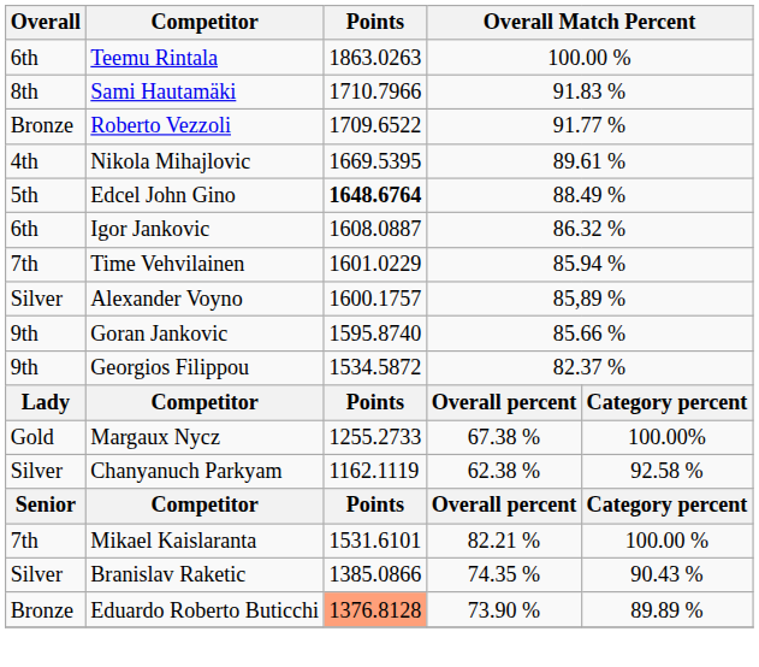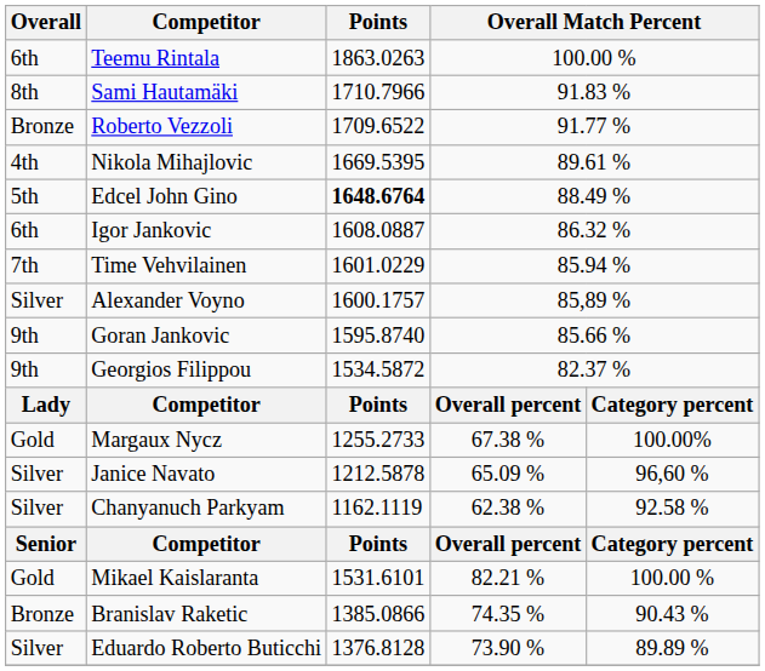 <table class="wikitable" style="text-align: left;">
 <tr>
 <th>Overall</th>
 <th>Competitor</th>
 <th>Points</th>
 <th colspan="2">Overall Match Percent</th>
 </tr>
 <tr>
 <td>6th</td>
 <td> <a href='#'>Teemu Rintala</a></td>
 <td>1863.0263</td>
 <td colspan="2" style="text-align: center;">100.00 %</td>
 </tr>
 <tr>
 <td>8th</td>
 <td> <a href='#'>Sami Hautamäki</a></td>
 <td>1710.7966</td>
 <td colspan="2" style="text-align: center;">91.83 %</td>
 </tr>
 <tr>
 <td> Bronze</td>
 <td> <a href='#'>Roberto Vezzoli</a></td>
 <td>1709.6522</td>
 <td colspan="2" style="text-align: center;">91.77 %</td>
 </tr>
 <tr>
 <td>4th</td>
 <td> Nikola Mihajlovic</td>
 <td>1669.5395</td>
 <td colspan="2" style="text-align: center;">89.61 %</td>
 </tr>
 <tr>
 <td>5th</td>
 <td> Edcel John Gino</td>
 <td><strong>1648.6764</strong></td>
 <td colspan="2" style="text-align: center;">88.49 %</td>
 </tr>
 <tr>
 <td>6th</td>
 <td> Igor Jankovic</td>
 <td>1608.0887</td>
 <td colspan="2" style="text-align: center;">86.32 %</td>
 </tr>
 <tr>
 <td>7th</td>
 <td> Time Vehvilainen</td>
 <td>1601.0229</td>
 <td colspan="2" style="text-align: center;">85.94 %</td>
 </tr>
 <tr>
 <td> Silver</td>
 <td> Alexander Voyno</td>
 <td>1600.1757</td>
 <td colspan="2" style="text-align: center;">85,89 %</td>
 </tr>
 <tr>
 <td>9th</td>
 <td> Goran Jankovic</td>
 <td>1595.8740</td>
 <td colspan="2" style="text-align: center;">85.66 %</td>
 </tr>
 <tr>
 <td>9th</td>
 <td> Georgios Filippou</td>
 <td>1534.5872</td>
 <td colspan="2" style="text-align: center;">82.37 %</td>
 </tr>
 <tr>
 <th>Lady</th>
 <th>Competitor</th>
 <th>Points</th>
 <th>Overall percent</th>
 <th>Category percent</th>
 </tr>
 <tr>
 <td> Gold</td>
 <td> Margaux Nycz</td>
 <td>1255.2733</td>
 <td style="text-align: center;">67.38 %</td>
 <td style="text-align: center;">100.00%</td>
 </tr>
 <tr>
 <td> Silver</td>
+<td> Janice Navato</td>
+<td>1212.5878</td>
+<td style="text-align: center;">65.09 %</td>
+<td style="text-align: center;">96,60 %</td>
+</tr>
+<tr>
+<td> Silver</td>
 <td> Chanyanuch Parkyam</td>
 <td>1162.1119</td>
 <td style="text-align: center;">62.38 %</td>
 <td style="text-align: center;">92.58 %</td>
 </tr>
 <tr>
 <th>Senior</th>
 <th>Competitor</th>
 <th>Points</th>
 <th>Overall percent</th>
 <th>Category percent</th>
 </tr>
 <tr>
-<td>7th</td>
+<td> Gold</td>
 <td> Mikael Kaislaranta</td>
 <td>1531.6101</td>
 <td style="text-align: center;">82.21 %</td>
 <td style="text-align: center;">100.00 %</td>
 </tr>
 <tr>
-<td> Silver</td>
+<td> Bronze</td>
 <td> Branislav Raketic</td>
 <td>1385.0866</td>
 <td style="text-align: center;">74.35 %</td>
 <td style="text-align: center;">90.43 %</td>
 </tr>
 <tr>
-<td> Bronze</td>
+<td> Silver</td>
 <td> Eduardo Roberto Buticchi</td>
-<td style="background: lightsalmon;">1376.8128</td>
+<td>1376.8128</td>
 <td style="text-align: center;">73.90 %</td>
 <td style="text-align: center;">89.89 %</td>
 </tr>
 <tr>
 </tr>
 </table>
